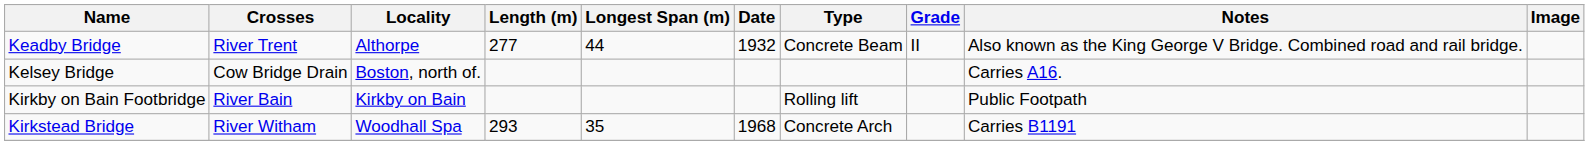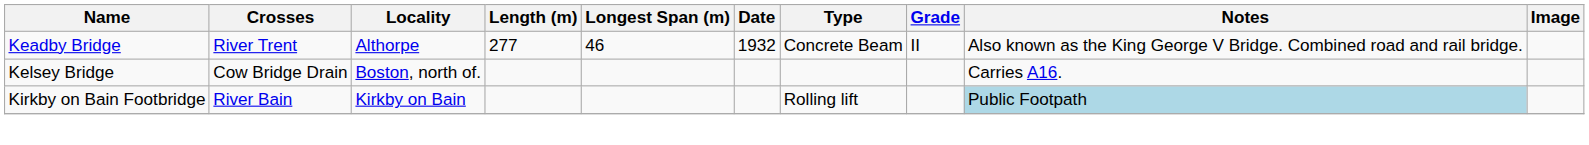 <table class="wikitable sortable">
 <tr>
 <th>Name</th>
 <th>Crosses</th>
 <th>Locality</th>
 <th>Length (m)</th>
 <th>Longest Span (m)</th>
 <th>Date</th>
 <th>Type</th>
 <th><a href='#'>Grade</a></th>
 <th class="unsortable">Notes</th>
 <th class="unsortable">Image</th>
 </tr>
 <tr>
 <td><a href='#'>Keadby Bridge</a></td>
 <td><a href='#'>River Trent</a></td>
 <td><a href='#'>Althorpe</a></td>
 <td>277</td>
-<td>44</td>
+<td>46</td>
 <td>1932</td>
 <td>Concrete Beam</td>
 <td>II</td>
 <td>Also known as the King George V Bridge. Combined road and rail bridge.</td>
 <td></td>
 </tr>
 <tr>
 <td>Kelsey Bridge</td>
 <td>Cow Bridge Drain</td>
 <td><a href='#'>Boston</a>, north of.</td>
 <td></td>
 <td></td>
 <td></td>
 <td></td>
 <td></td>
 <td>Carries <a href='#'>A16</a>.</td>
 <td></td>
 </tr>
 <tr>
 <td>Kirkby on Bain Footbridge</td>
 <td><a href='#'>River Bain</a></td>
 <td><a href='#'>Kirkby on Bain</a></td>
 <td></td>
 <td></td>
 <td></td>
 <td>Rolling lift</td>
 <td></td>
-<td>Public Footpath</td>
-<td></td>
-</tr>
-<tr>
-<td><a href='#'>Kirkstead Bridge</a></td>
-<td><a href='#'>River Witham</a></td>
-<td><a href='#'>Woodhall Spa</a></td>
-<td>293</td>
-<td>35</td>
-<td>1968</td>
-<td>Concrete Arch</td>
-<td></td>
-<td>Carries <a href='#'>B1191</a></td>
+<td style="background: lightblue;">Public Footpath</td>
 <td></td>
 </tr>
 <tr>
 </tr>
 </table>
